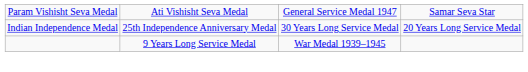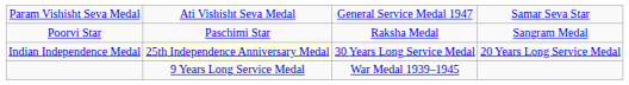 <table class="wikitable" style="margin:1em auto; text-align:center;">
 <tr>
 <td><a href='#'>Param Vishisht Seva Medal</a></td>
 <td><a href='#'>Ati Vishisht Seva Medal</a></td>
 <td><a href='#'>General Service Medal 1947</a></td>
 <td><a href='#'>Samar Seva Star</a></td>
 </tr>
 <tr>
+<td><a href='#'>Poorvi Star</a></td>
+<td><a href='#'>Paschimi Star</a></td>
+<td><a href='#'>Raksha Medal</a></td>
+<td><a href='#'>Sangram Medal</a></td>
+</tr>
+<tr>
 <td><a href='#'>Indian Independence Medal</a></td>
-<td><a href='#'>25th Independence Anniversary Medal</a></td>
+<td style="background: lightyellow;"><a href='#'>25th Independence Anniversary Medal</a></td>
 <td><a href='#'>30 Years Long Service Medal</a></td>
 <td><a href='#'>20 Years Long Service Medal</a></td>
 </tr>
 <tr>
 <td></td>
 <td><a href='#'>9 Years Long Service Medal</a></td>
 <td><a href='#'>War Medal 1939–1945</a></td>
 <td></td>
 </tr>
 </table>
